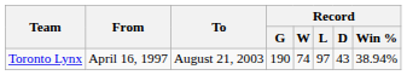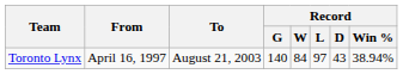 <table class="wikitable" style="text-align: center">
 <tr>
 <th rowspan="2">Team</th>
 <th rowspan="2">From</th>
 <th rowspan="2">To</th>
 <th colspan="5">Record</th>
 </tr>
 <tr>
 <th>G</th>
 <th>W</th>
 <th>L</th>
 <th>D</th>
 <th>Win %</th>
 </tr>
 <tr>
 <td align=left><a href='#'>Toronto Lynx</a></td>
 <td align=left>April 16, 1997</td>
 <td align=left>August 21, 2003</td>
-<td>190</td>
-<td>74</td>
+<td>140</td>
+<td>84</td>
 <td>97</td>
 <td>43</td>
 <td>38.94%</td>
 </tr>
 </table>
